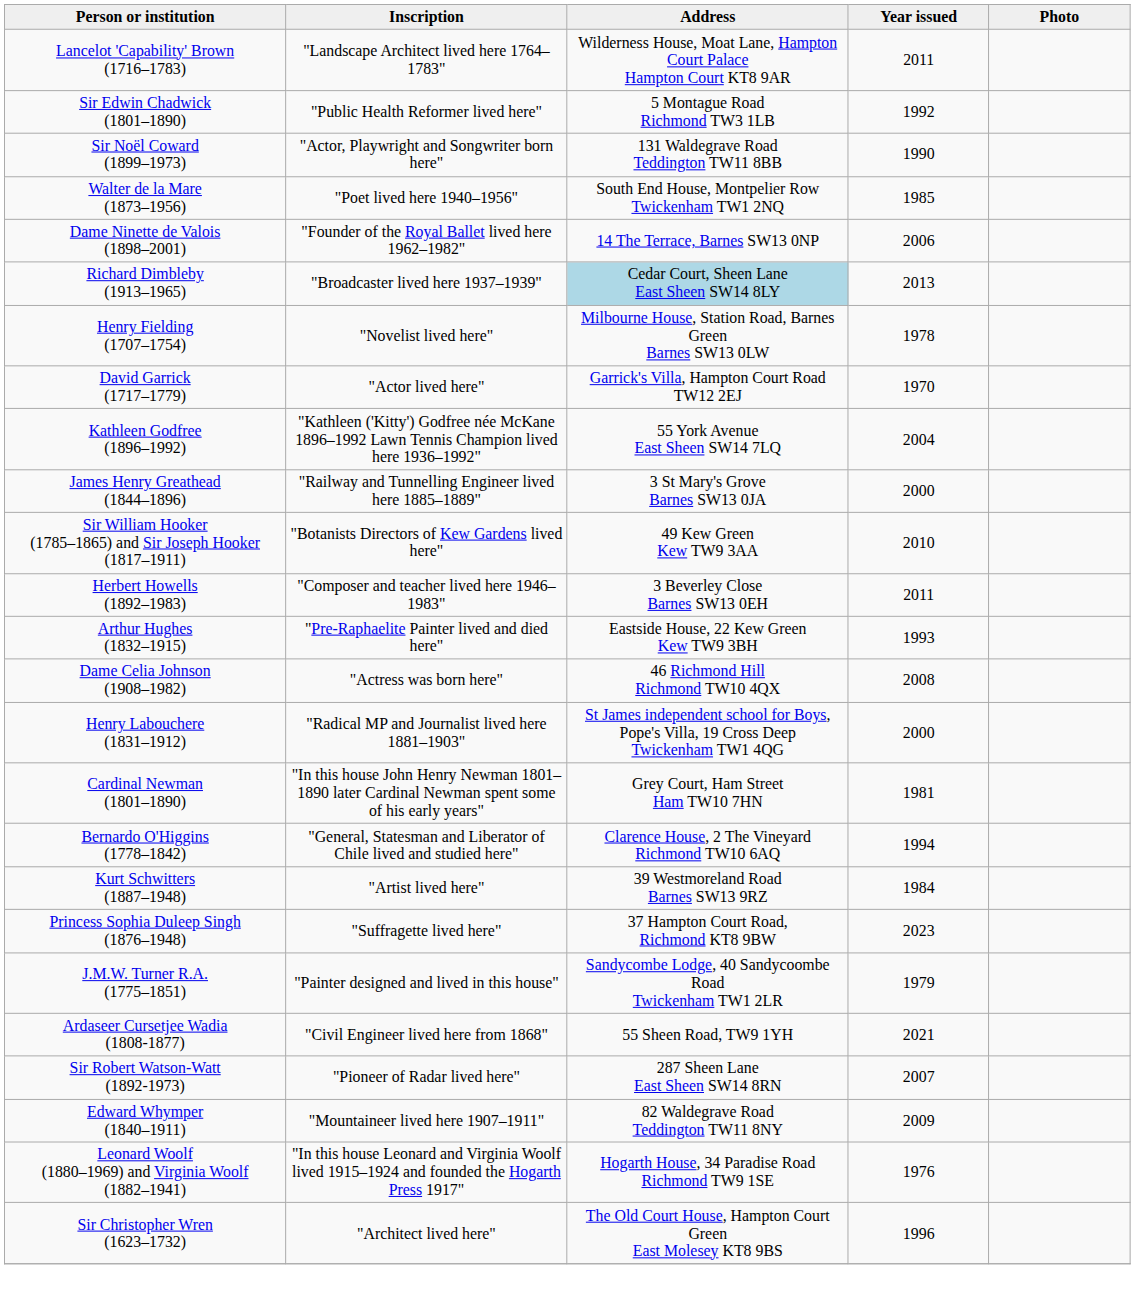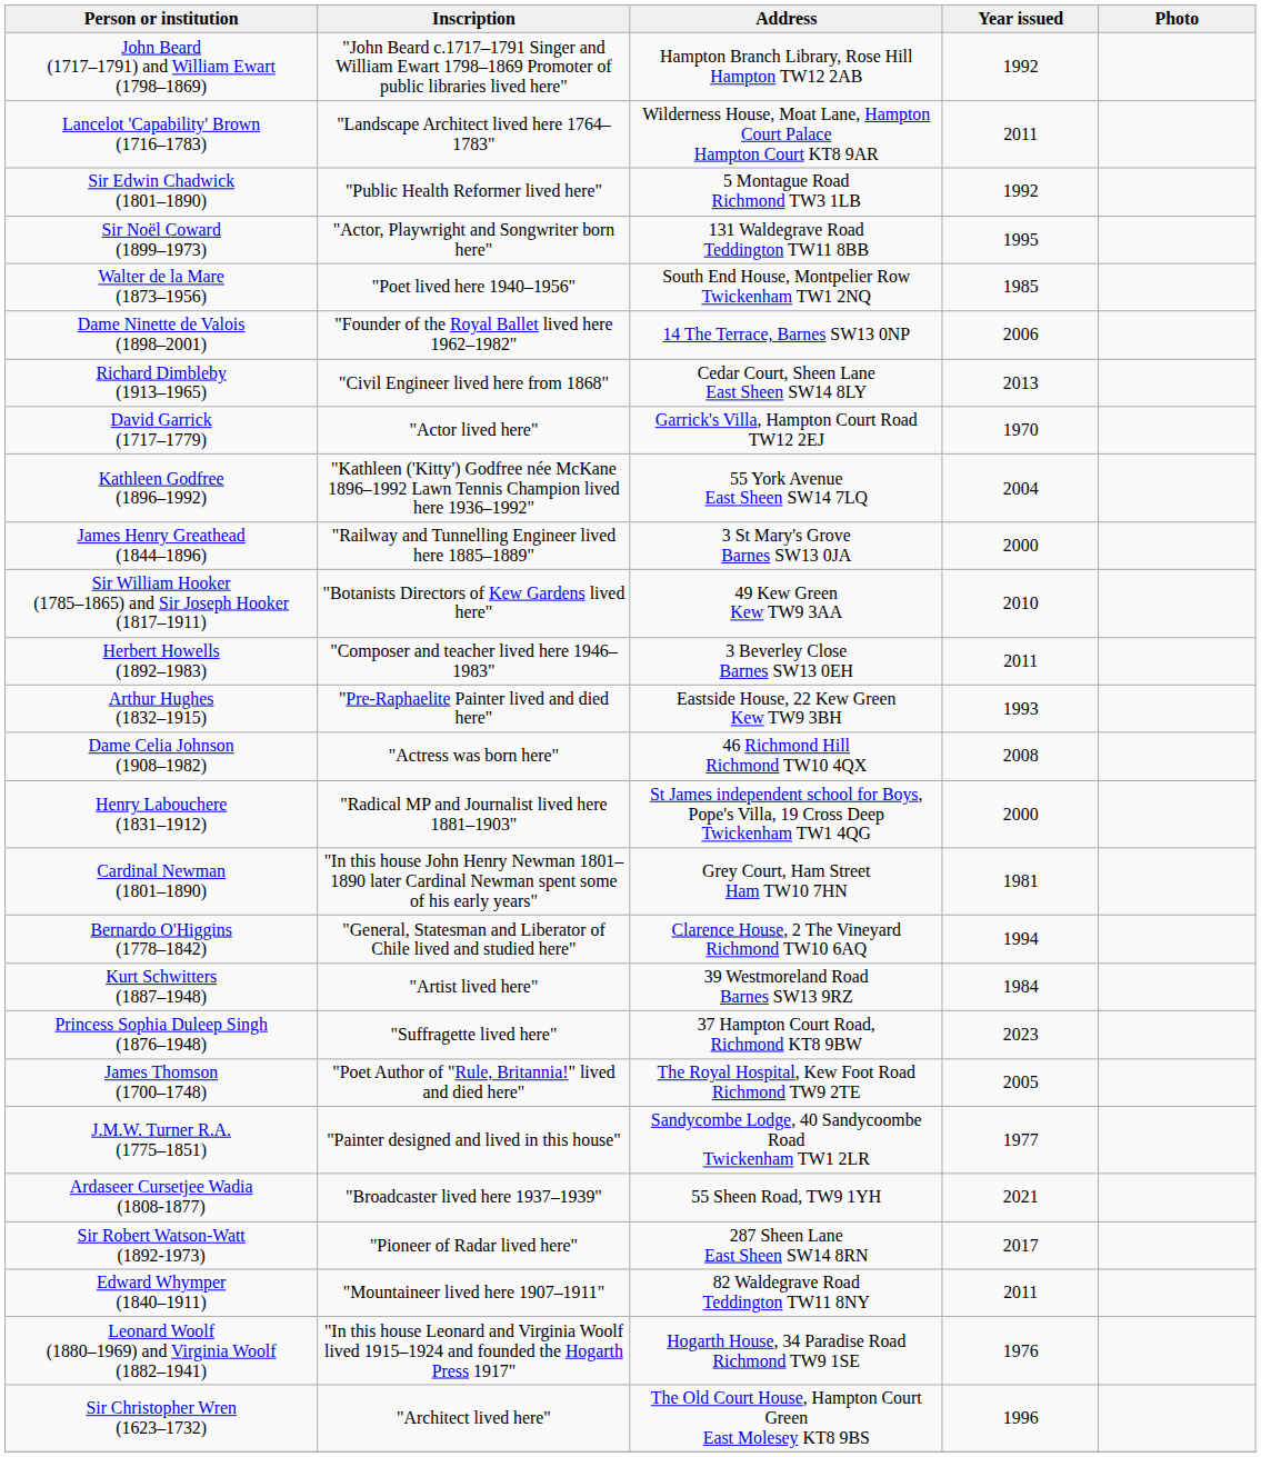 <table class="wikitable"  style="width:90%; text-align:center;">
 <tr>
 <th style="width:20%; background:#efefef;">Person or institution</th>
 <th style="width:20%; background:#efefef;">Inscription</th>
 <th style="width:20%; background:#efefef;">Address</th>
 <th style="width:10%; background:#efefef;">Year issued</th>
 <th style="width:10%; background:#efefef;">Photo</th>
+</tr>
+<tr>
+<td><a href='#'>John Beard</a><br>(1717–1791) and <a href='#'>William Ewart</a><br>(1798–1869)</td>
+<td>"John Beard c.1717–1791 Singer and William Ewart 1798–1869 Promoter of public libraries lived here"</td>
+<td>Hampton Branch Library, Rose Hill<br><a href='#'>Hampton</a> TW12 2AB</td>
+<td>1992</td>
+<td></td>
 </tr>
 <tr>
 <td><a href='#'>Lancelot 'Capability' Brown</a><br>(1716–1783)</td>
 <td>"Landscape Architect lived here 1764–1783"</td>
 <td>Wilderness House, Moat Lane, <a href='#'>Hampton Court Palace</a><br><a href='#'>Hampton Court</a> KT8 9AR</td>
 <td>2011</td>
 <td></td>
 </tr>
 <tr>
 <td><a href='#'>Sir Edwin Chadwick</a><br>(1801–1890)</td>
 <td>"Public Health Reformer lived here"</td>
 <td>5 Montague Road<br><a href='#'>Richmond</a> TW3 1LB</td>
 <td>1992</td>
 <td></td>
 </tr>
 <tr>
 <td><a href='#'>Sir Noël Coward</a><br>(1899–1973)</td>
 <td>"Actor, Playwright and Songwriter born here"</td>
 <td>131 Waldegrave Road<br><a href='#'>Teddington</a> TW11 8BB</td>
-<td>1990</td>
+<td>1995</td>
 <td></td>
 </tr>
 <tr>
 <td><a href='#'>Walter de la Mare</a><br>(1873–1956)</td>
 <td>"Poet lived here 1940–1956"</td>
 <td>South End House, Montpelier Row<br><a href='#'>Twickenham</a> TW1 2NQ</td>
 <td>1985</td>
 <td></td>
 </tr>
 <tr>
 <td><a href='#'>Dame Ninette de Valois</a><br>(1898–2001)</td>
 <td>"Founder of the <a href='#'>Royal Ballet</a> lived here 1962–1982"</td>
 <td><a href='#'>14 The Terrace, Barnes</a> SW13 0NP</td>
 <td>2006</td>
 <td></td>
 </tr>
 <tr>
 <td><a href='#'>Richard Dimbleby</a><br>(1913–1965)</td>
-<td>"Broadcaster lived here 1937–1939"</td>
-<td style="background: lightblue;">Cedar Court, Sheen Lane<br><a href='#'>East Sheen</a> SW14 8LY</td>
+<td>"Civil Engineer lived here from 1868"</td>
+<td>Cedar Court, Sheen Lane<br><a href='#'>East Sheen</a> SW14 8LY</td>
 <td>2013</td>
-<td></td>
-</tr>
-<tr>
-<td><a href='#'>Henry Fielding</a><br>(1707–1754)</td>
-<td>"Novelist lived here"</td>
-<td><a href='#'>Milbourne House</a>, Station Road, Barnes Green<br><a href='#'>Barnes</a> SW13 0LW</td>
-<td>1978</td>
 <td></td>
 </tr>
 <tr>
 <td><a href='#'>David Garrick</a><br>(1717–1779)</td>
 <td>"Actor lived here"</td>
 <td><a href='#'>Garrick's Villa</a>, Hampton Court Road<br>TW12 2EJ</td>
 <td>1970</td>
 <td></td>
 </tr>
 <tr>
 <td><a href='#'>Kathleen Godfree</a><br>(1896–1992)</td>
 <td>"Kathleen ('Kitty') Godfree née McKane 1896–1992 Lawn Tennis Champion lived here 1936–1992"</td>
 <td>55 York Avenue<br><a href='#'>East Sheen</a> SW14 7LQ</td>
 <td>2004</td>
 <td></td>
 </tr>
 <tr>
 <td><a href='#'>James Henry Greathead</a><br>(1844–1896)</td>
 <td>"Railway and Tunnelling Engineer lived here 1885–1889"</td>
 <td>3 St Mary's Grove<br><a href='#'>Barnes</a> SW13 0JA</td>
 <td>2000</td>
 <td></td>
 </tr>
 <tr>
 <td><a href='#'>Sir William Hooker</a><br>(1785–1865) and <a href='#'>Sir Joseph Hooker</a><br>(1817–1911)</td>
 <td>"Botanists Directors of <a href='#'>Kew Gardens</a> lived here"</td>
 <td>49 Kew Green<br><a href='#'>Kew</a> TW9 3AA</td>
 <td>2010</td>
 <td></td>
 </tr>
 <tr>
 <td><a href='#'>Herbert Howells</a><br>(1892–1983)</td>
 <td>"Composer and teacher lived here 1946–1983"</td>
 <td>3 Beverley Close<br><a href='#'>Barnes</a> SW13 0EH</td>
 <td>2011</td>
 <td></td>
 </tr>
 <tr>
 <td><a href='#'>Arthur Hughes</a><br>(1832–1915)</td>
 <td>"<a href='#'>Pre-Raphaelite</a> Painter lived and died here"</td>
 <td>Eastside House, 22 Kew Green<br><a href='#'>Kew</a> TW9 3BH</td>
 <td>1993</td>
 <td></td>
 </tr>
 <tr>
 <td><a href='#'>Dame Celia Johnson</a><br>(1908–1982)</td>
 <td>"Actress was born here"</td>
 <td>46 <a href='#'>Richmond Hill</a><br><a href='#'>Richmond</a> TW10 4QX</td>
 <td>2008</td>
 <td></td>
 </tr>
 <tr>
 <td><a href='#'>Henry Labouchere</a><br>(1831–1912)</td>
 <td>"Radical MP and Journalist lived here 1881–1903"</td>
 <td><a href='#'>St James independent school for Boys</a>, Pope's Villa, 19 Cross Deep<br><a href='#'>Twickenham</a> TW1 4QG</td>
 <td>2000</td>
 <td></td>
 </tr>
 <tr>
 <td><a href='#'>Cardinal Newman</a><br>(1801–1890)</td>
 <td>"In this house John Henry Newman 1801–1890 later Cardinal Newman spent some of his early years"</td>
 <td>Grey Court, Ham Street<br><a href='#'>Ham</a> TW10 7HN</td>
 <td>1981</td>
 <td></td>
 </tr>
 <tr>
 <td><a href='#'>Bernardo O'Higgins</a><br>(1778–1842)</td>
 <td>"General, Statesman and Liberator of Chile lived and studied here"</td>
 <td><a href='#'>Clarence House</a>, 2 The Vineyard<br><a href='#'>Richmond</a> TW10 6AQ</td>
 <td>1994</td>
 <td></td>
 </tr>
 <tr>
 <td><a href='#'>Kurt Schwitters</a><br>(1887–1948)</td>
 <td>"Artist lived here"</td>
 <td>39 Westmoreland Road<br><a href='#'>Barnes</a> SW13 9RZ</td>
 <td>1984</td>
 <td></td>
 </tr>
 <tr>
 <td><a href='#'>Princess Sophia Duleep Singh</a><br>(1876–1948)</td>
 <td>"Suffragette lived here"</td>
 <td>37 Hampton Court Road,<br><a href='#'>Richmond</a> KT8 9BW</td>
 <td>2023</td>
 <td></td>
 </tr>
 <tr>
+<td><a href='#'>James Thomson</a><br>(1700–1748)</td>
+<td>"Poet Author of "<a href='#'>Rule, Britannia!</a>" lived and died here"</td>
+<td><a href='#'>The Royal Hospital</a>, Kew Foot Road<br><a href='#'>Richmond</a> TW9 2TE</td>
+<td>2005</td>
+<td></td>
+</tr>
+<tr>
 <td><a href='#'>J.M.W. Turner R.A.</a><br>(1775–1851)</td>
 <td>"Painter designed and lived in this house"</td>
 <td><a href='#'>Sandycombe Lodge</a>, 40 Sandycoombe Road<br><a href='#'>Twickenham</a> TW1 2LR</td>
-<td>1979</td>
+<td>1977</td>
 <td></td>
 </tr>
 <tr>
 <td><a href='#'>Ardaseer Cursetjee Wadia</a><br>(1808-1877)</td>
-<td>"Civil Engineer lived here from 1868"</td>
+<td>"Broadcaster lived here 1937–1939"</td>
 <td>55 Sheen Road, TW9 1YH</td>
 <td>2021</td>
 <td></td>
 </tr>
 <tr>
 <td><a href='#'>Sir Robert Watson-Watt</a><br>(1892-1973)</td>
 <td>"Pioneer of Radar lived here"</td>
 <td>287 Sheen Lane<br><a href='#'>East Sheen</a> SW14 8RN</td>
-<td>2007</td>
+<td>2017</td>
 <td></td>
 </tr>
 <tr>
 <td><a href='#'>Edward Whymper</a><br>(1840–1911)</td>
 <td>"Mountaineer lived here 1907–1911"</td>
 <td>82 Waldegrave Road<br><a href='#'>Teddington</a> TW11 8NY</td>
-<td>2009</td>
+<td>2011</td>
 <td></td>
 </tr>
 <tr>
 <td><a href='#'>Leonard Woolf</a><br>(1880–1969) and <a href='#'>Virginia Woolf</a><br>(1882–1941)</td>
 <td>"In this house Leonard and Virginia Woolf lived 1915–1924 and founded the <a href='#'>Hogarth Press</a> 1917"</td>
 <td><a href='#'>Hogarth House</a>, 34 Paradise Road<br><a href='#'>Richmond</a> TW9 1SE</td>
 <td>1976</td>
 <td></td>
 </tr>
 <tr>
 <td><a href='#'>Sir Christopher Wren</a><br>(1623–1732)</td>
 <td>"Architect lived here"</td>
 <td><a href='#'>The Old Court House</a>, Hampton Court Green<br><a href='#'>East Molesey</a> KT8 9BS<br></td>
 <td>1996</td>
 <td></td>
 </tr>
 <tr>
 </tr>
 </table>
